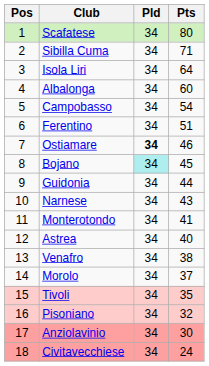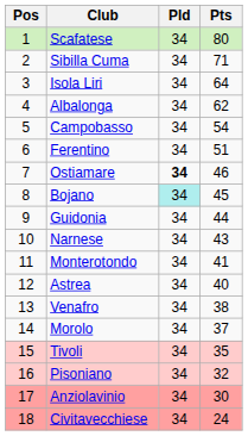 <table class="wikitable">
 <tr>
 <th width=40>Pos</th>
 <th width=120>Club</th>
 <th width=40>Pld</th>
 <th width=40>Pts</th>
 </tr>
 <tr style="background:#D0F0C0;">
 <td style="text-align: center">1</td>
 <td><a href='#'>Scafatese</a></td>
 <td style="text-align: center">34</td>
 <td style="text-align: center">80</td>
 </tr>
 <tr>
 <td style="text-align: center">2</td>
 <td><a href='#'>Sibilla Cuma</a></td>
 <td style="text-align: center">34</td>
 <td style="text-align: center">71</td>
 </tr>
 <tr>
 <td style="text-align: center">3</td>
 <td><a href='#'>Isola Liri</a></td>
 <td style="text-align: center">34</td>
 <td style="text-align: center">64</td>
 </tr>
 <tr>
 <td style="text-align: center">4</td>
 <td><a href='#'>Albalonga</a></td>
 <td style="text-align: center">34</td>
-<td style="text-align: center">60</td>
+<td style="text-align: center">62</td>
 </tr>
 <tr>
 <td style="text-align: center">5</td>
 <td><a href='#'>Campobasso</a></td>
 <td style="text-align: center">34</td>
 <td style="text-align: center">54</td>
 </tr>
 <tr>
 <td style="text-align: center">6</td>
 <td><a href='#'>Ferentino</a></td>
 <td style="text-align: center">34</td>
 <td style="text-align: center">51</td>
 </tr>
 <tr>
 <td style="text-align: center">7</td>
 <td><a href='#'>Ostiamare</a></td>
 <td style="text-align: center"><strong>34</strong></td>
 <td style="text-align: center">46</td>
 </tr>
 <tr>
 <td style="text-align: center">8</td>
 <td><a href='#'>Bojano</a></td>
 <td style="background: paleturquoise; text-align: center">34</td>
 <td style="text-align: center">45</td>
 </tr>
 <tr>
 <td style="text-align: center">9</td>
 <td><a href='#'>Guidonia</a></td>
 <td style="text-align: center">34</td>
 <td style="text-align: center">44</td>
 </tr>
 <tr>
 <td style="text-align: center">10</td>
 <td><a href='#'>Narnese</a></td>
 <td style="text-align: center">34</td>
 <td style="text-align: center">43</td>
 </tr>
 <tr>
 <td style="text-align: center">11</td>
 <td><a href='#'>Monterotondo</a></td>
 <td style="text-align: center">34</td>
 <td style="text-align: center">41</td>
 </tr>
 <tr>
 <td style="text-align: center">12</td>
 <td><a href='#'>Astrea</a></td>
 <td style="text-align: center">34</td>
 <td style="text-align: center">40</td>
 </tr>
 <tr>
 <td style="text-align: center">13</td>
 <td><a href='#'>Venafro</a></td>
 <td style="text-align: center">34</td>
 <td style="text-align: center">38</td>
 </tr>
 <tr>
 <td style="text-align: center">14</td>
 <td><a href='#'>Morolo</a></td>
 <td style="text-align: center">34</td>
 <td style="text-align: center">37</td>
 </tr>
 <tr style="background:#FFCCCC;">
 <td style="text-align: center">15</td>
 <td><a href='#'>Tivoli</a></td>
 <td style="text-align: center">34</td>
 <td style="text-align: center">35</td>
 </tr>
 <tr style="background:#FFCCCC;">
 <td style="text-align: center">16</td>
 <td><a href='#'>Pisoniano</a></td>
 <td style="text-align: center">34</td>
 <td style="text-align: center">32</td>
 </tr>
 <tr style="background:#FFA0A0;">
 <td style="text-align: center">17</td>
 <td><a href='#'>Anziolavinio</a></td>
 <td style="text-align: center">34</td>
 <td style="text-align: center">30</td>
 </tr>
 <tr style="background:#FFA0A0;">
 <td style="text-align: center">18</td>
 <td><a href='#'>Civitavecchiese</a></td>
 <td style="text-align: center">34</td>
 <td style="text-align: center">24</td>
 </tr>
 </table>
